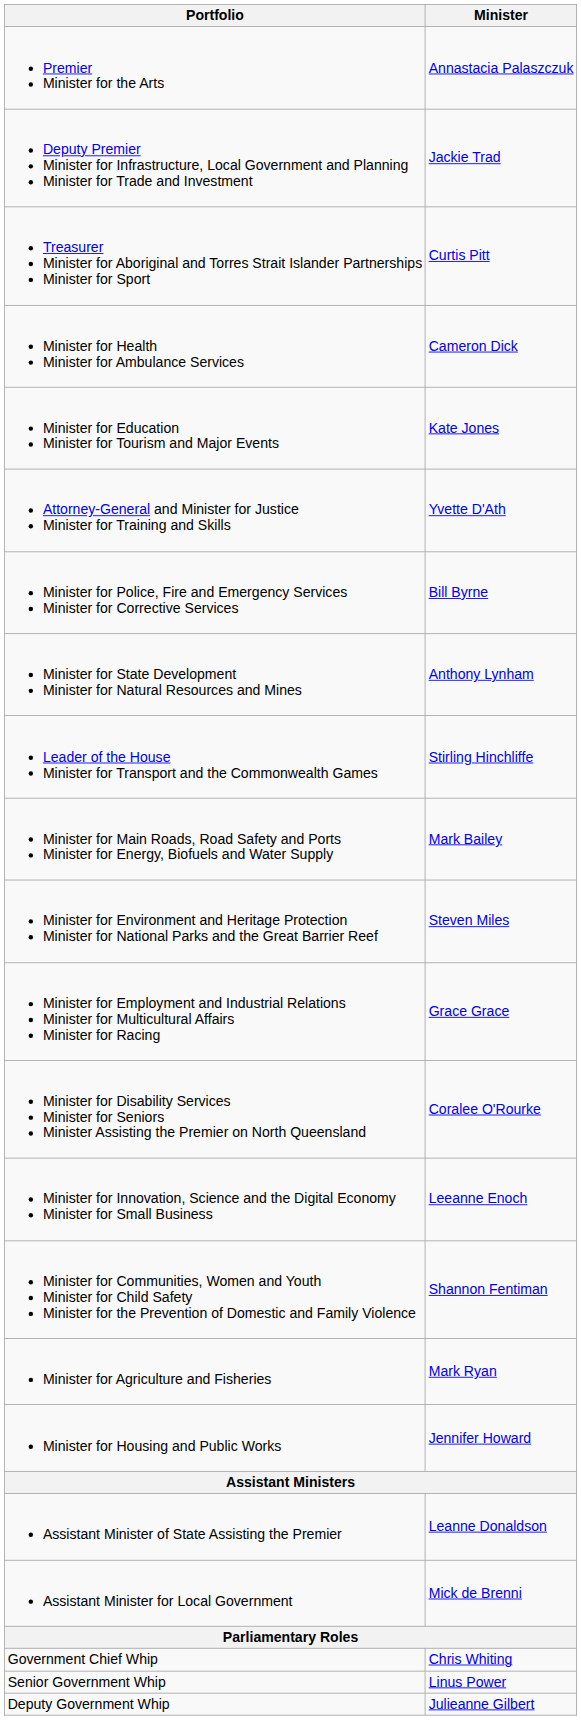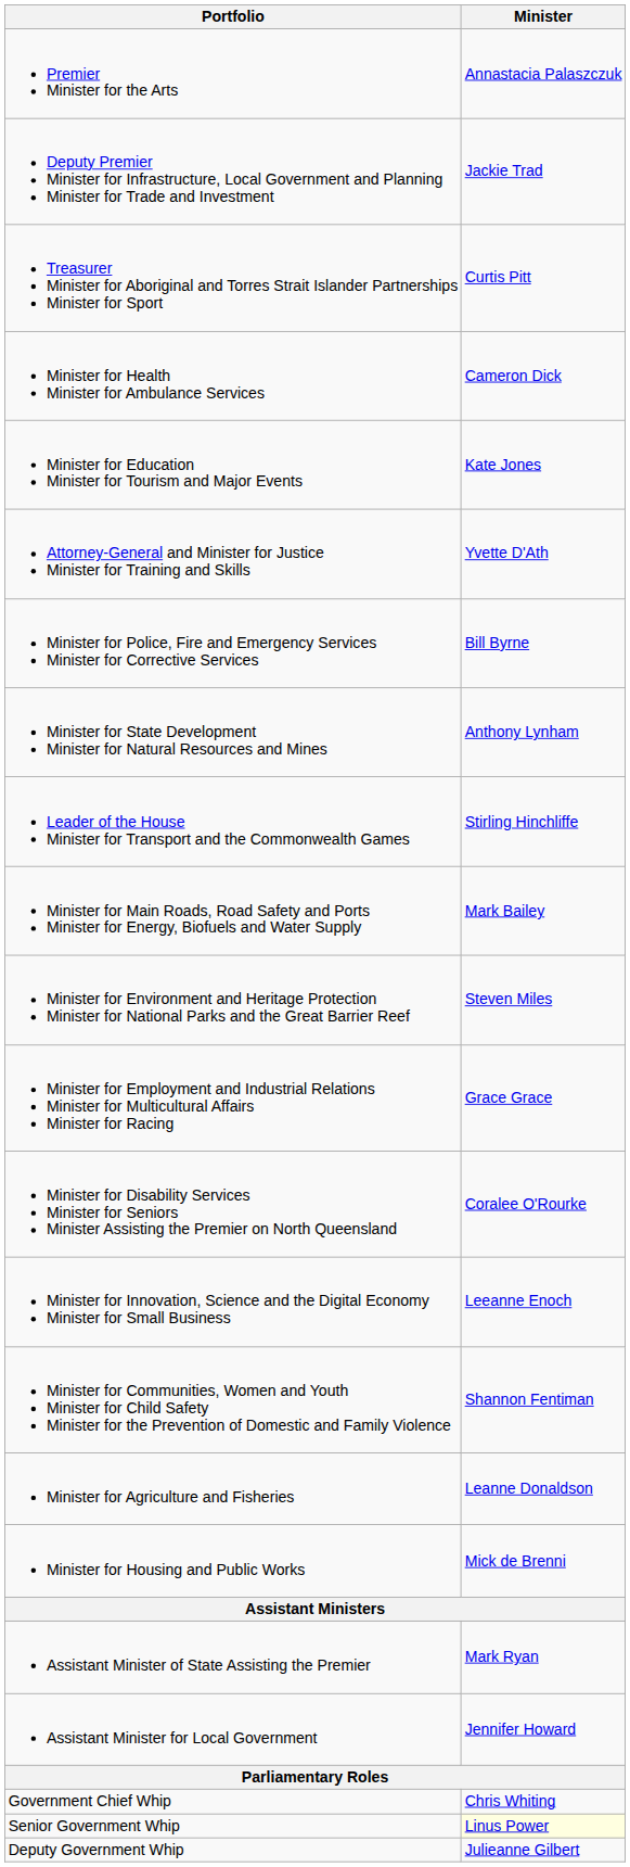 <table class=wikitable>
 <tr>
 <th>Portfolio</th>
 <th>Minister</th>
 </tr>
 <tr>
 <td><br><ul><li><a href='#'>Premier</a></li><li>Minister for the Arts</li></ul></td>
 <td><a href='#'>Annastacia Palaszczuk</a></td>
 </tr>
 <tr>
 <td><br><ul><li><a href='#'>Deputy Premier</a></li><li>Minister for Infrastructure, Local Government and Planning</li><li>Minister for Trade and Investment</li></ul></td>
 <td><a href='#'>Jackie Trad</a></td>
 </tr>
 <tr>
 <td><br><ul><li><a href='#'>Treasurer</a></li><li>Minister for Aboriginal and Torres Strait Islander Partnerships</li><li>Minister for Sport</li></ul></td>
 <td><a href='#'>Curtis Pitt</a></td>
 </tr>
 <tr>
 <td><br><ul><li>Minister for Health</li><li>Minister for Ambulance Services</li></ul></td>
 <td><a href='#'>Cameron Dick</a></td>
 </tr>
 <tr>
 <td><br><ul><li>Minister for Education</li><li>Minister for Tourism and Major Events</li></ul></td>
 <td><a href='#'>Kate Jones</a></td>
 </tr>
 <tr>
 <td><br><ul><li><a href='#'>Attorney-General</a> and Minister for Justice</li><li>Minister for Training and Skills</li></ul></td>
 <td><a href='#'>Yvette D'Ath</a></td>
 </tr>
 <tr>
 <td><br><ul><li>Minister for Police, Fire and Emergency Services</li><li>Minister for Corrective Services</li></ul></td>
 <td><a href='#'>Bill Byrne</a></td>
 </tr>
 <tr>
 <td><br><ul><li>Minister for State Development</li><li>Minister for Natural Resources and Mines</li></ul></td>
 <td><a href='#'>Anthony Lynham</a></td>
 </tr>
 <tr>
 <td><br><ul><li><a href='#'>Leader of the House</a></li><li>Minister for Transport and the Commonwealth Games</li></ul></td>
 <td><a href='#'>Stirling Hinchliffe</a></td>
 </tr>
 <tr>
 <td><br><ul><li>Minister for Main Roads, Road Safety and Ports</li><li>Minister for Energy, Biofuels and Water Supply</li></ul></td>
 <td><a href='#'>Mark Bailey</a></td>
 </tr>
 <tr>
 <td><br><ul><li>Minister for Environment and Heritage Protection</li><li>Minister for National Parks and the Great Barrier Reef</li></ul></td>
 <td><a href='#'>Steven Miles</a></td>
 </tr>
 <tr>
 <td><br><ul><li>Minister for Employment and Industrial Relations</li><li>Minister for Multicultural Affairs</li><li>Minister for Racing</li></ul></td>
 <td><a href='#'>Grace Grace</a></td>
 </tr>
 <tr>
 <td><br><ul><li>Minister for Disability Services</li><li>Minister for Seniors</li><li>Minister Assisting the Premier on North Queensland</li></ul></td>
 <td><a href='#'>Coralee O'Rourke</a></td>
 </tr>
 <tr>
 <td><br><ul><li>Minister for Innovation, Science and the Digital Economy</li><li>Minister for Small Business</li></ul></td>
 <td><a href='#'>Leeanne Enoch</a></td>
 </tr>
 <tr>
 <td><br><ul><li>Minister for Communities, Women and Youth</li><li>Minister for Child Safety</li><li>Minister for the Prevention of Domestic and Family Violence</li></ul></td>
 <td><a href='#'>Shannon Fentiman</a></td>
 </tr>
 <tr>
 <td><br><ul><li>Minister for Agriculture and Fisheries</li></ul></td>
-<td><a href='#'>Mark Ryan</a></td>
+<td><a href='#'>Leanne Donaldson</a></td>
 </tr>
 <tr>
 <td><br><ul><li>Minister for Housing and Public Works</li></ul></td>
-<td><a href='#'>Jennifer Howard</a></td>
+<td><a href='#'>Mick de Brenni</a></td>
 </tr>
 <tr>
 <th colspan=3>Assistant Ministers</th>
 </tr>
 <tr>
 <td><br><ul><li>Assistant Minister of State Assisting the Premier</li></ul></td>
-<td><a href='#'>Leanne Donaldson</a></td>
+<td><a href='#'>Mark Ryan</a></td>
 </tr>
 <tr>
 <td><br><ul><li>Assistant Minister for Local Government</li></ul></td>
-<td><a href='#'>Mick de Brenni</a></td>
+<td><a href='#'>Jennifer Howard</a></td>
 </tr>
 <tr>
 <th colspan=2>Parliamentary Roles</th>
 </tr>
 <tr>
 <td>Government Chief Whip</td>
 <td><a href='#'>Chris Whiting</a></td>
 </tr>
 <tr>
 <td>Senior Government Whip</td>
-<td><a href='#'>Linus Power</a></td>
+<td style="background: lightyellow;"><a href='#'>Linus Power</a></td>
 </tr>
 <tr>
 <td>Deputy Government Whip</td>
 <td><a href='#'>Julieanne Gilbert</a></td>
 </tr>
 </table>
